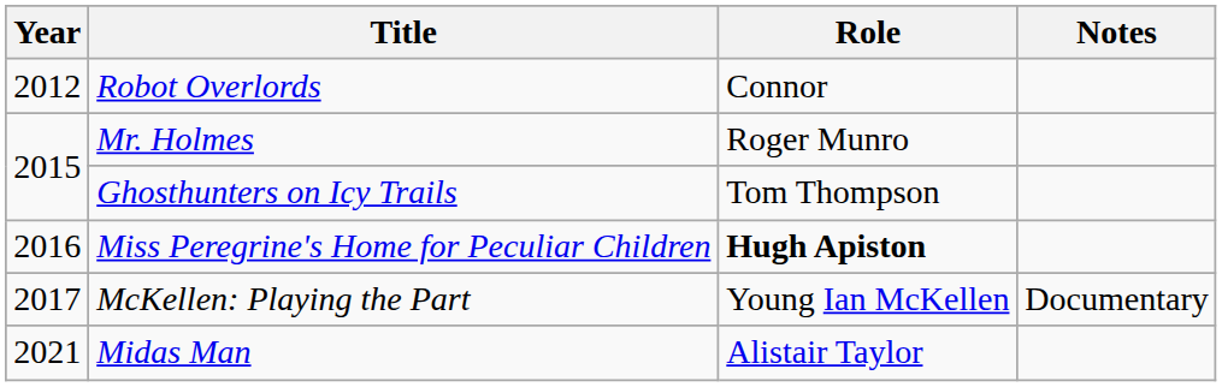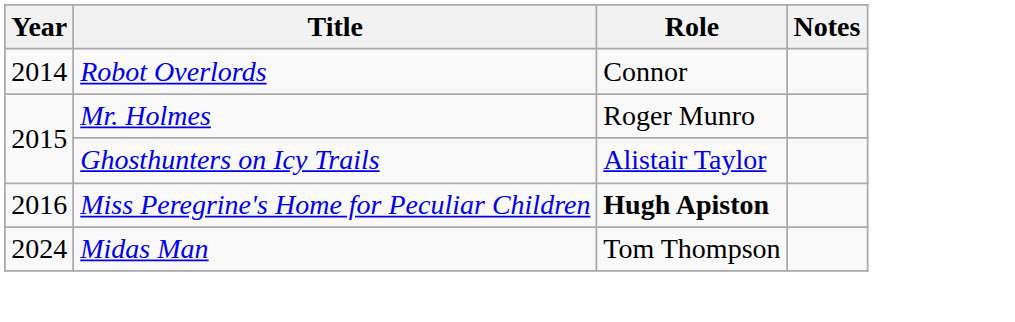 <table class= "wikitable sortable">
 <tr>
 <th>Year</th>
 <th>Title</th>
 <th>Role</th>
 <th class="unsortable">Notes</th>
 </tr>
 <tr>
-<td>2012</td>
+<td>2014</td>
 <td><em><a href='#'>Robot Overlords</a></em></td>
 <td>Connor</td>
 <td></td>
 </tr>
 <tr>
 <td rowspan="2">2015</td>
 <td><em><a href='#'>Mr. Holmes</a></em></td>
 <td>Roger Munro</td>
 <td></td>
 </tr>
 <tr>
 <td><em><a href='#'>Ghosthunters on Icy Trails</a></em></td>
-<td>Tom Thompson</td>
+<td><a href='#'>Alistair Taylor</a></td>
 <td></td>
 </tr>
 <tr>
 <td>2016</td>
 <td><em><a href='#'>Miss Peregrine's Home for Peculiar Children</a></em></td>
 <td><strong>Hugh Apiston</strong></td>
 <td></td>
 </tr>
 <tr>
-<td>2017</td>
-<td><em>McKellen: Playing the Part</em></td>
-<td>Young <a href='#'>Ian McKellen</a></td>
-<td>Documentary</td>
-</tr>
-<tr>
-<td>2021</td>
+<td>2024</td>
 <td><em><a href='#'>Midas Man</a></em></td>
-<td><a href='#'>Alistair Taylor</a></td>
+<td>Tom Thompson</td>
 <td></td>
 </tr>
 </table>
